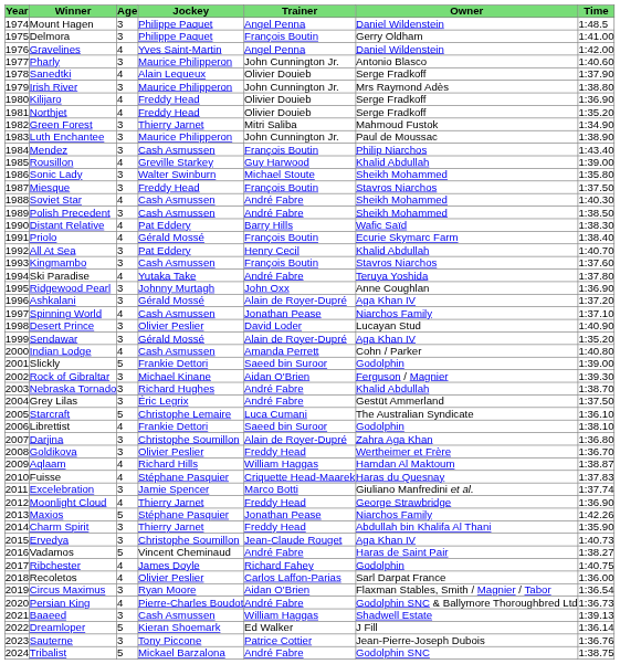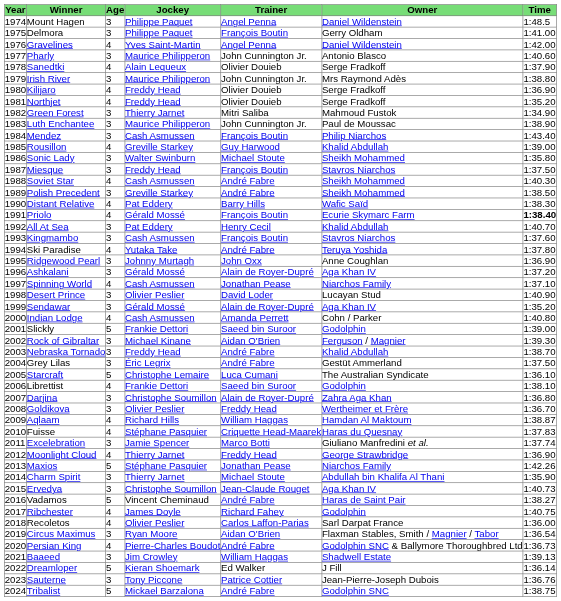 <table class = "sortable" | border="1" cellpadding="0" style="border-collapse: collapse; font-size:90%">
 <tr bgcolor="#77dd77" align="center">
 <th>Year</th>
 <th>Winner</th>
 <th>Age</th>
 <th>Jockey</th>
 <th>Trainer</th>
 <th>Owner</th>
 <th>Time</th>
 </tr>
 <tr>
 <td>1974</td>
 <td>Mount Hagen</td>
 <td>3</td>
 <td><a href='#'>Philippe Paquet</a></td>
 <td><a href='#'>Angel Penna</a></td>
 <td><a href='#'>Daniel Wildenstein</a></td>
 <td>1:48.5</td>
 </tr>
 <tr>
 <td>1975</td>
 <td>Delmora</td>
 <td>3</td>
 <td><a href='#'>Philippe Paquet</a></td>
 <td><a href='#'>François Boutin</a></td>
 <td>Gerry Oldham</td>
 <td>1:41.00</td>
 </tr>
 <tr>
 <td>1976</td>
 <td><a href='#'>Gravelines</a></td>
 <td>4</td>
 <td><a href='#'>Yves Saint-Martin</a></td>
 <td><a href='#'>Angel Penna</a></td>
 <td><a href='#'>Daniel Wildenstein</a></td>
 <td>1:42.00</td>
 </tr>
 <tr>
 <td>1977</td>
 <td><a href='#'>Pharly</a></td>
 <td>3</td>
 <td><a href='#'>Maurice Philipperon</a></td>
 <td>John Cunnington Jr.</td>
 <td>Antonio Blasco</td>
 <td>1:40.60</td>
 </tr>
 <tr>
 <td>1978</td>
 <td><a href='#'>Sanedtki</a></td>
 <td>4</td>
 <td><a href='#'>Alain Lequeux</a></td>
 <td>Olivier Douieb</td>
 <td>Serge Fradkoff</td>
 <td>1:37.90</td>
 </tr>
 <tr>
 <td>1979</td>
 <td><a href='#'>Irish River</a></td>
 <td>3</td>
 <td><a href='#'>Maurice Philipperon</a></td>
 <td>John Cunnington Jr.</td>
 <td>Mrs Raymond Adès</td>
 <td>1:38.80</td>
 </tr>
 <tr>
 <td>1980</td>
 <td><a href='#'>Kilijaro</a></td>
 <td>4</td>
 <td><a href='#'>Freddy Head</a></td>
 <td>Olivier Douieb</td>
 <td>Serge Fradkoff</td>
 <td>1:36.90</td>
 </tr>
 <tr>
 <td>1981</td>
 <td><a href='#'>Northjet</a></td>
 <td>4</td>
 <td><a href='#'>Freddy Head</a></td>
 <td>Olivier Douieb</td>
 <td>Serge Fradkoff</td>
 <td>1:35.20</td>
 </tr>
 <tr>
 <td>1982</td>
 <td><a href='#'>Green Forest</a></td>
 <td>3</td>
 <td><a href='#'>Thierry Jarnet</a></td>
 <td>Mitri Saliba</td>
 <td>Mahmoud Fustok</td>
 <td>1:34.90</td>
 </tr>
 <tr>
 <td>1983</td>
 <td><a href='#'>Luth Enchantee</a></td>
 <td>3</td>
 <td><a href='#'>Maurice Philipperon</a></td>
 <td>John Cunnington Jr.</td>
 <td>Paul de Moussac</td>
 <td>1:38.90</td>
 </tr>
 <tr>
 <td>1984</td>
 <td><a href='#'>Mendez</a></td>
 <td>3</td>
 <td><a href='#'>Cash Asmussen</a></td>
 <td><a href='#'>François Boutin</a></td>
 <td><a href='#'>Philip Niarchos</a></td>
 <td>1:43.40</td>
 </tr>
 <tr>
 <td>1985</td>
 <td><a href='#'>Rousillon</a></td>
 <td>4</td>
 <td><a href='#'>Greville Starkey</a></td>
 <td><a href='#'>Guy Harwood</a></td>
 <td><a href='#'>Khalid Abdullah</a></td>
 <td>1:39.00</td>
 </tr>
 <tr>
 <td>1986</td>
 <td><a href='#'>Sonic Lady</a></td>
 <td>3</td>
 <td><a href='#'>Walter Swinburn</a></td>
 <td><a href='#'>Michael Stoute</a></td>
 <td><a href='#'>Sheikh Mohammed</a></td>
 <td>1:35.80</td>
 </tr>
 <tr>
 <td>1987</td>
 <td><a href='#'>Miesque</a></td>
 <td>3</td>
 <td><a href='#'>Freddy Head</a></td>
 <td><a href='#'>François Boutin</a></td>
 <td><a href='#'>Stavros Niarchos</a></td>
 <td>1:37.50</td>
 </tr>
 <tr>
 <td>1988</td>
 <td><a href='#'>Soviet Star</a></td>
 <td>4</td>
 <td><a href='#'>Cash Asmussen</a></td>
 <td><a href='#'>André Fabre</a></td>
 <td><a href='#'>Sheikh Mohammed</a></td>
 <td>1:40.30</td>
 </tr>
 <tr>
 <td>1989</td>
 <td><a href='#'>Polish Precedent</a></td>
 <td>3</td>
-<td><a href='#'>Cash Asmussen</a></td>
+<td><a href='#'>Greville Starkey</a></td>
 <td><a href='#'>André Fabre</a></td>
 <td><a href='#'>Sheikh Mohammed</a></td>
 <td>1:38.50</td>
 </tr>
 <tr>
 <td>1990</td>
 <td><a href='#'>Distant Relative</a></td>
 <td>4</td>
 <td><a href='#'>Pat Eddery</a></td>
 <td><a href='#'>Barry Hills</a></td>
 <td><a href='#'>Wafic Saïd</a></td>
 <td>1:38.30</td>
 </tr>
 <tr>
 <td>1991</td>
 <td><a href='#'>Priolo</a></td>
 <td>4</td>
 <td><a href='#'>Gérald Mossé</a></td>
 <td><a href='#'>François Boutin</a></td>
 <td><a href='#'>Ecurie Skymarc Farm</a></td>
-<td>1:38.40</td>
+<td><strong>1:38.40</strong></td>
 </tr>
 <tr>
 <td>1992</td>
 <td><a href='#'>All At Sea</a></td>
 <td>3</td>
 <td><a href='#'>Pat Eddery</a></td>
 <td><a href='#'>Henry Cecil</a></td>
 <td><a href='#'>Khalid Abdullah</a></td>
 <td>1:40.70</td>
 </tr>
 <tr>
 <td>1993</td>
 <td><a href='#'>Kingmambo</a></td>
 <td>3</td>
 <td><a href='#'>Cash Asmussen</a></td>
 <td><a href='#'>François Boutin</a></td>
 <td><a href='#'>Stavros Niarchos</a></td>
 <td>1:37.60</td>
 </tr>
 <tr>
 <td>1994</td>
 <td>Ski Paradise</td>
 <td>4</td>
 <td><a href='#'>Yutaka Take</a></td>
 <td><a href='#'>André Fabre</a></td>
 <td><a href='#'>Teruya Yoshida</a></td>
 <td>1:37.80</td>
 </tr>
 <tr>
 <td>1995</td>
 <td><a href='#'>Ridgewood Pearl</a></td>
 <td>3</td>
 <td><a href='#'>Johnny Murtagh</a></td>
 <td><a href='#'>John Oxx</a></td>
 <td>Anne Coughlan</td>
 <td>1:36.90</td>
 </tr>
 <tr>
 <td>1996</td>
 <td><a href='#'>Ashkalani</a></td>
 <td>3</td>
 <td><a href='#'>Gérald Mossé</a></td>
 <td><a href='#'>Alain de Royer-Dupré</a></td>
 <td><a href='#'>Aga Khan IV</a></td>
 <td>1:37.20</td>
 </tr>
 <tr>
 <td>1997</td>
 <td><a href='#'>Spinning World</a></td>
 <td>4</td>
 <td><a href='#'>Cash Asmussen</a></td>
 <td><a href='#'>Jonathan Pease</a></td>
 <td><a href='#'>Niarchos Family</a></td>
 <td>1:37.10</td>
 </tr>
 <tr>
 <td>1998</td>
 <td><a href='#'>Desert Prince</a></td>
 <td>3</td>
 <td><a href='#'>Olivier Peslier</a></td>
 <td><a href='#'>David Loder</a></td>
 <td>Lucayan Stud</td>
 <td>1:40.90</td>
 </tr>
 <tr>
 <td>1999</td>
 <td><a href='#'>Sendawar</a></td>
 <td>3</td>
 <td><a href='#'>Gérald Mossé</a></td>
 <td><a href='#'>Alain de Royer-Dupré</a></td>
 <td><a href='#'>Aga Khan IV</a></td>
 <td>1:35.20</td>
 </tr>
 <tr>
 <td>2000</td>
 <td><a href='#'>Indian Lodge</a></td>
 <td>4</td>
 <td><a href='#'>Cash Asmussen</a></td>
 <td><a href='#'>Amanda Perrett</a></td>
 <td>Cohn / Parker </td>
 <td>1:40.80</td>
 </tr>
 <tr>
 <td>2001</td>
 <td>Slickly</td>
 <td>5</td>
 <td><a href='#'>Frankie Dettori</a></td>
 <td><a href='#'>Saeed bin Suroor</a></td>
 <td><a href='#'>Godolphin</a></td>
 <td>1:39.00</td>
 </tr>
 <tr>
 <td>2002</td>
 <td><a href='#'>Rock of Gibraltar</a></td>
 <td>3</td>
 <td><a href='#'>Michael Kinane</a></td>
 <td><a href='#'>Aidan O'Brien</a></td>
 <td><a href='#'>Ferguson</a> / <a href='#'>Magnier</a></td>
 <td>1:39.30</td>
 </tr>
 <tr>
 <td>2003</td>
 <td><a href='#'>Nebraska Tornado</a></td>
 <td>3</td>
-<td><a href='#'>Richard Hughes</a></td>
+<td><a href='#'>Freddy Head</a></td>
 <td><a href='#'>André Fabre</a></td>
 <td><a href='#'>Khalid Abdullah</a></td>
 <td>1:38.70</td>
 </tr>
 <tr>
 <td>2004</td>
 <td>Grey Lilas</td>
 <td>3</td>
 <td><a href='#'>Éric Legrix</a></td>
 <td><a href='#'>André Fabre</a></td>
 <td>Gestüt Ammerland</td>
 <td>1:37.50</td>
 </tr>
 <tr>
 <td>2005</td>
 <td><a href='#'>Starcraft</a></td>
 <td>5</td>
 <td><a href='#'>Christophe Lemaire</a></td>
 <td><a href='#'>Luca Cumani</a></td>
 <td>The Australian Syndicate</td>
 <td>1:36.10</td>
 </tr>
 <tr>
 <td>2006</td>
 <td>Librettist</td>
 <td>4</td>
 <td><a href='#'>Frankie Dettori</a></td>
 <td><a href='#'>Saeed bin Suroor</a></td>
 <td><a href='#'>Godolphin</a></td>
 <td>1:38.10</td>
 </tr>
 <tr>
 <td>2007</td>
 <td><a href='#'>Darjina</a></td>
 <td>3</td>
 <td><a href='#'>Christophe Soumillon</a></td>
 <td><a href='#'>Alain de Royer-Dupré</a></td>
 <td><a href='#'>Zahra Aga Khan</a></td>
 <td>1:36.80</td>
 </tr>
 <tr>
 <td>2008</td>
 <td><a href='#'>Goldikova</a></td>
 <td>3</td>
 <td><a href='#'>Olivier Peslier</a></td>
 <td><a href='#'>Freddy Head</a></td>
 <td><a href='#'>Wertheimer et Frère</a></td>
 <td>1:36.70</td>
 </tr>
 <tr>
 <td>2009</td>
 <td><a href='#'>Aqlaam</a></td>
 <td>4</td>
 <td><a href='#'>Richard Hills</a></td>
 <td><a href='#'>William Haggas</a></td>
 <td><a href='#'>Hamdan Al Maktoum</a></td>
 <td>1:38.87</td>
 </tr>
 <tr>
 <td>2010</td>
 <td>Fuisse</td>
 <td>4</td>
 <td><a href='#'>Stéphane Pasquier</a></td>
 <td><a href='#'>Criquette Head-Maarek</a></td>
 <td><a href='#'>Haras du Quesnay</a></td>
 <td>1:37.83</td>
 </tr>
 <tr>
 <td>2011</td>
 <td><a href='#'>Excelebration</a></td>
 <td>3</td>
 <td><a href='#'>Jamie Spencer</a></td>
 <td><a href='#'>Marco Botti</a></td>
 <td>Giuliano Manfredini <em>et al.</em> </td>
 <td>1:37.74</td>
 </tr>
 <tr>
 <td>2012</td>
 <td><a href='#'>Moonlight Cloud</a></td>
 <td>4</td>
 <td><a href='#'>Thierry Jarnet</a></td>
 <td><a href='#'>Freddy Head</a></td>
 <td><a href='#'>George Strawbridge</a></td>
 <td>1:36.90</td>
 </tr>
 <tr>
 <td>2013</td>
 <td><a href='#'>Maxios</a></td>
 <td>5</td>
 <td><a href='#'>Stéphane Pasquier</a></td>
 <td><a href='#'>Jonathan Pease</a></td>
 <td><a href='#'>Niarchos Family</a></td>
 <td>1:42.26</td>
 </tr>
 <tr>
 <td>2014</td>
 <td><a href='#'>Charm Spirit</a></td>
 <td>3</td>
 <td><a href='#'>Thierry Jarnet</a></td>
-<td><a href='#'>Freddy Head</a></td>
+<td><a href='#'>Michael Stoute</a></td>
 <td><a href='#'>Abdullah bin Khalifa Al Thani</a></td>
 <td>1:35.90</td>
 </tr>
 <tr>
 <td>2015</td>
 <td><a href='#'>Ervedya</a></td>
 <td>3</td>
 <td><a href='#'>Christophe Soumillon</a></td>
 <td><a href='#'>Jean-Claude Rouget</a></td>
 <td><a href='#'>Aga Khan IV</a></td>
 <td>1:40.73</td>
 </tr>
 <tr>
 <td>2016</td>
 <td>Vadamos</td>
 <td>5</td>
 <td>Vincent Cheminaud</td>
 <td><a href='#'>André Fabre</a></td>
 <td><a href='#'>Haras de Saint Pair</a></td>
 <td>1:38.27</td>
 </tr>
 <tr>
 <td>2017</td>
 <td><a href='#'>Ribchester</a></td>
 <td>4</td>
 <td><a href='#'>James Doyle</a></td>
 <td><a href='#'>Richard Fahey</a></td>
 <td><a href='#'>Godolphin</a></td>
 <td>1:40.75</td>
 </tr>
 <tr>
 <td>2018</td>
 <td>Recoletos</td>
 <td>4</td>
 <td><a href='#'>Olivier Peslier</a></td>
 <td><a href='#'>Carlos Laffon-Parias</a></td>
 <td>Sarl Darpat France</td>
 <td>1:36.00</td>
 </tr>
 <tr>
 <td>2019</td>
 <td><a href='#'>Circus Maximus</a></td>
 <td>3</td>
 <td><a href='#'>Ryan Moore</a></td>
 <td><a href='#'>Aidan O'Brien</a></td>
 <td>Flaxman Stables, Smith / <a href='#'>Magnier</a> / <a href='#'>Tabor</a></td>
 <td>1:36.54</td>
 </tr>
 <tr>
 <td>2020</td>
 <td><a href='#'>Persian King</a></td>
 <td>4</td>
 <td><a href='#'>Pierre-Charles Boudot</a></td>
 <td><a href='#'>André Fabre</a></td>
 <td><a href='#'>Godolphin SNC</a> & Ballymore Thoroughbred Ltd</td>
 <td>1:36.73</td>
 </tr>
 <tr>
 <td>2021</td>
 <td><a href='#'>Baaeed</a></td>
 <td>3</td>
-<td><a href='#'>Cash Asmussen</a></td>
+<td><a href='#'>Jim Crowley</a></td>
 <td><a href='#'>William Haggas</a></td>
 <td><a href='#'>Shadwell Estate</a></td>
 <td>1:39.13</td>
 </tr>
 <tr>
 <td>2022</td>
 <td><a href='#'>Dreamloper</a></td>
 <td>5</td>
 <td><a href='#'>Kieran Shoemark</a></td>
 <td>Ed Walker</td>
 <td>J Fill</td>
 <td>1:36.14</td>
 </tr>
 <tr>
 <td>2023</td>
 <td><a href='#'>Sauterne</a></td>
 <td>3</td>
 <td><a href='#'>Tony Piccone</a></td>
 <td><a href='#'>Patrice Cottier</a></td>
 <td>Jean-Pierre-Joseph Dubois</td>
 <td>1:36.76</td>
 </tr>
 <tr>
 <td>2024</td>
 <td><a href='#'>Tribalist</a></td>
 <td>5</td>
 <td><a href='#'>Mickael Barzalona</a></td>
 <td><a href='#'>André Fabre</a></td>
 <td><a href='#'>Godolphin SNC</a></td>
 <td>1:38.75</td>
 </tr>
 </table>
